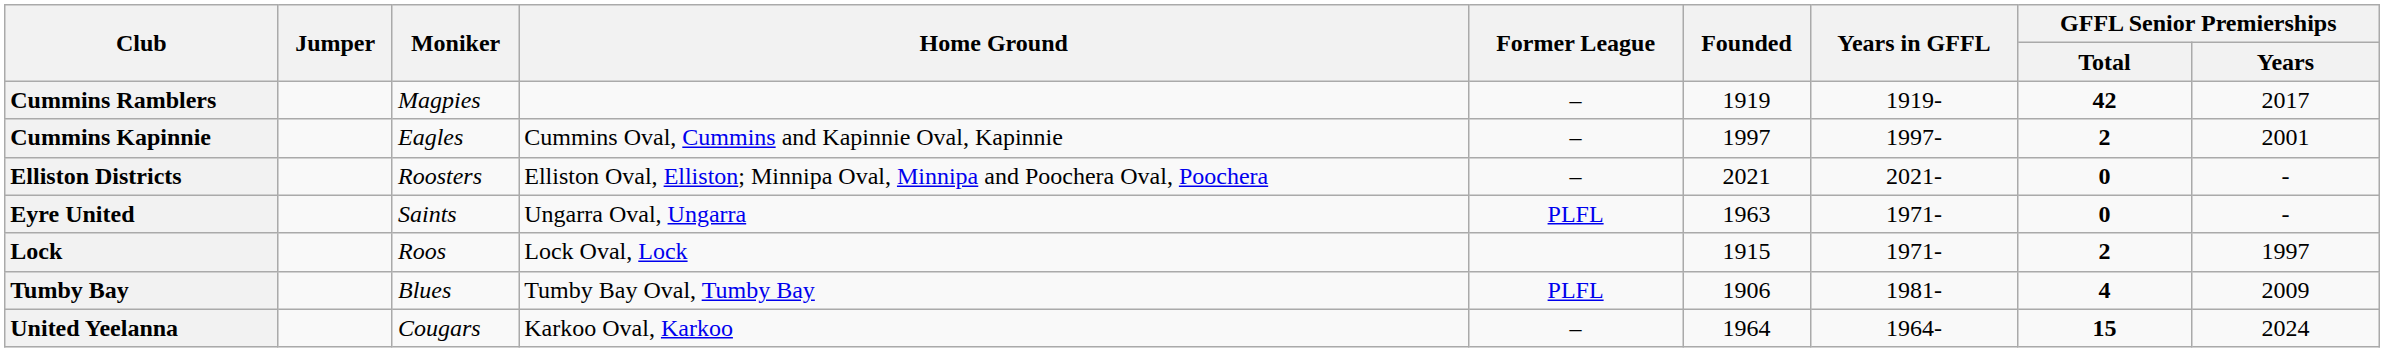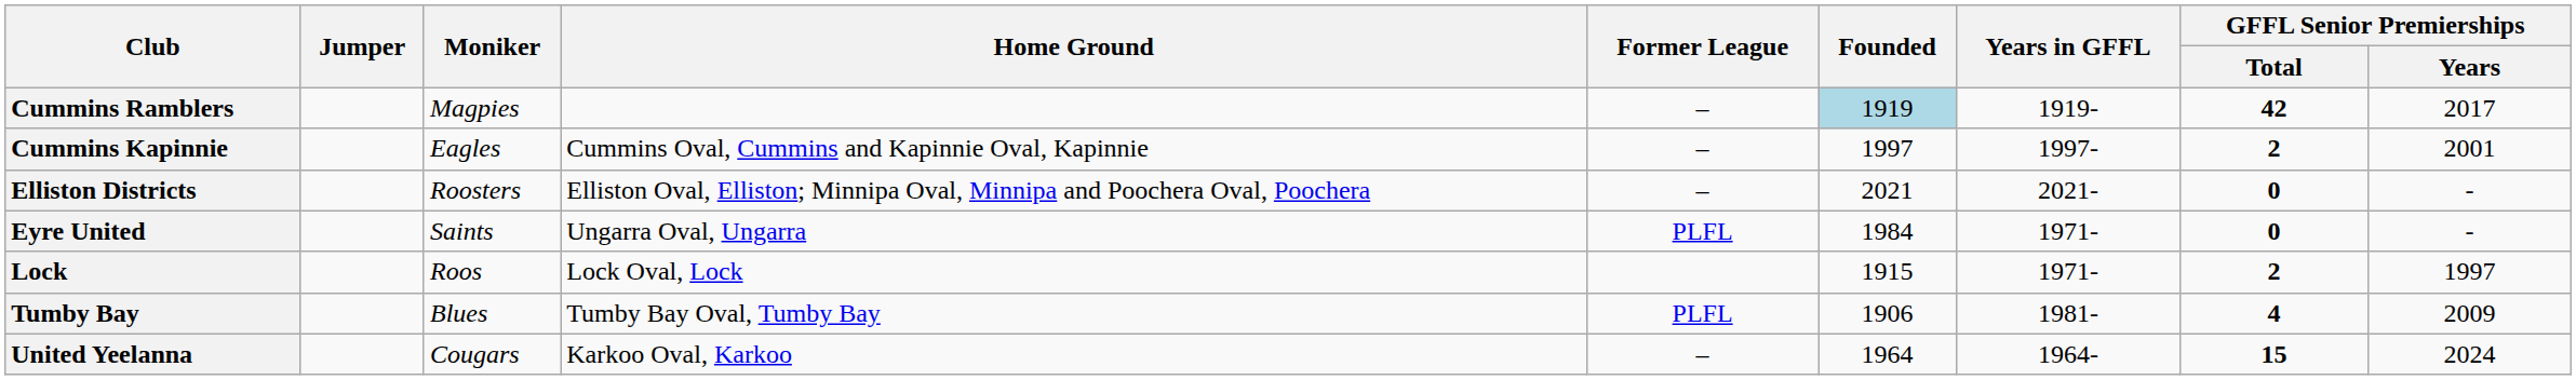 <table class="wikitable sortable mw-collapsible mw-collapsed" style="width:100%">
 <tr>
 <th rowspan="2">Club</th>
 <th rowspan="2">Jumper</th>
 <th rowspan="2">Moniker</th>
 <th rowspan="2">Home Ground</th>
 <th rowspan="2">Former League</th>
 <th rowspan="2">Founded</th>
 <th rowspan="2">Years in GFFL</th>
 <th colspan="2">GFFL Senior Premierships</th>
 </tr>
 <tr>
 <th>Total</th>
 <th>Years</th>
 </tr>
 <tr>
 <th style="text-align:left">Cummins Ramblers</th>
 <td></td>
 <td><em>Magpies</em></td>
 <td></td>
 <td align="center">–</td>
-<td align="center">1919</td>
+<td align="center" style="background: lightblue;">1919</td>
 <td align="center">1919-</td>
 <td align="center"><strong>42</strong></td>
 <td align="center">2017</td>
 </tr>
 <tr>
 <th style="text-align:left">Cummins Kapinnie</th>
 <td></td>
 <td><em>Eagles</em></td>
 <td>Cummins Oval, <a href='#'>Cummins</a> and Kapinnie Oval, Kapinnie</td>
 <td align="center">–</td>
 <td align="center">1997</td>
 <td align="center">1997-</td>
 <td align="center"><strong>2</strong></td>
 <td align="center">2001</td>
 </tr>
 <tr>
 <th style="text-align:left">Elliston Districts</th>
 <td></td>
 <td><em>Roosters</em></td>
 <td>Elliston Oval, <a href='#'>Elliston</a>; Minnipa Oval, <a href='#'>Minnipa</a> and Poochera Oval, <a href='#'>Poochera</a></td>
 <td align="center">–</td>
 <td align="center">2021</td>
 <td align="center">2021-</td>
 <td align="center"><strong>0</strong></td>
 <td align="center">-</td>
 </tr>
 <tr>
 <th style="text-align:left">Eyre United</th>
 <td></td>
 <td><em>Saints</em></td>
 <td>Ungarra Oval, <a href='#'>Ungarra</a></td>
 <td align="center"><a href='#'>PLFL</a></td>
-<td align="center">1963</td>
+<td align="center">1984</td>
 <td align="center">1971-</td>
 <td align="center"><strong>0</strong></td>
 <td align="center">-</td>
 </tr>
 <tr>
 <th style="text-align:left">Lock</th>
 <td></td>
 <td><em>Roos</em></td>
 <td>Lock Oval, <a href='#'>Lock</a></td>
 <td align="center"></td>
 <td align="center">1915</td>
 <td align="center">1971-</td>
 <td align="center"><strong>2</strong></td>
 <td align="center">1997</td>
 </tr>
 <tr>
 <th style="text-align:left">Tumby Bay</th>
 <td></td>
 <td><em>Blues</em></td>
 <td>Tumby Bay Oval, <a href='#'>Tumby Bay</a></td>
 <td align="center"><a href='#'>PLFL</a></td>
 <td align="center">1906</td>
 <td align="center">1981-</td>
 <td align="center"><strong>4</strong></td>
 <td align="center">2009</td>
 </tr>
 <tr>
 <th style="text-align:left">United Yeelanna</th>
 <td></td>
 <td><em>Cougars</em></td>
 <td>Karkoo Oval, <a href='#'>Karkoo</a></td>
 <td align="center">–</td>
 <td align="center">1964</td>
 <td align="center">1964-</td>
 <td align="center"><strong>15</strong></td>
 <td align="center">2024</td>
 </tr>
 </table>
